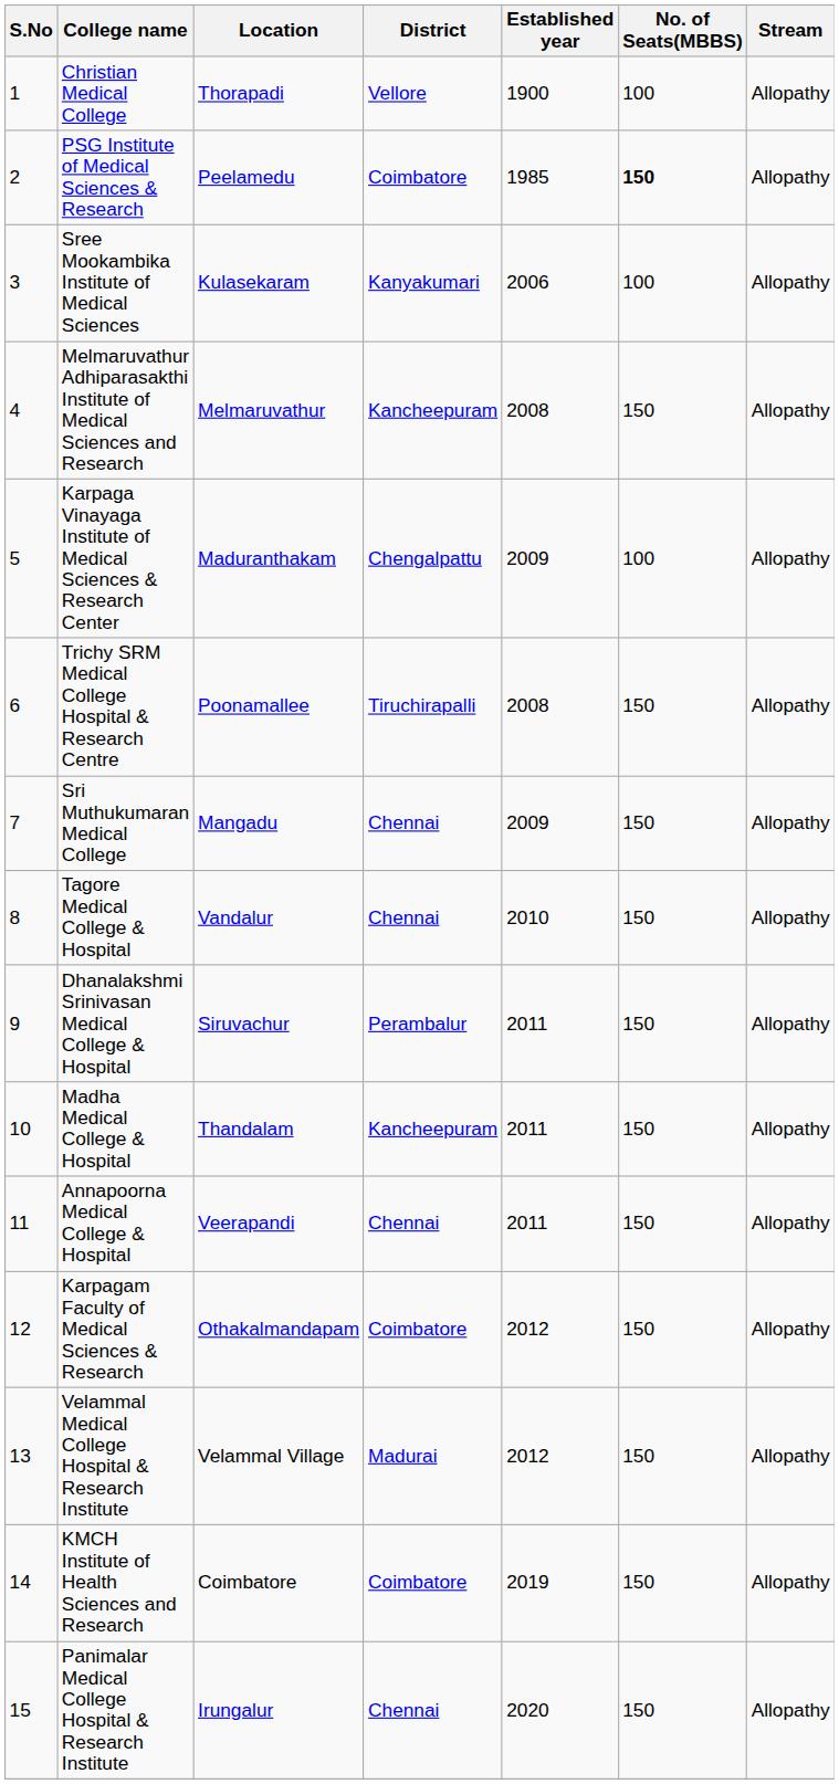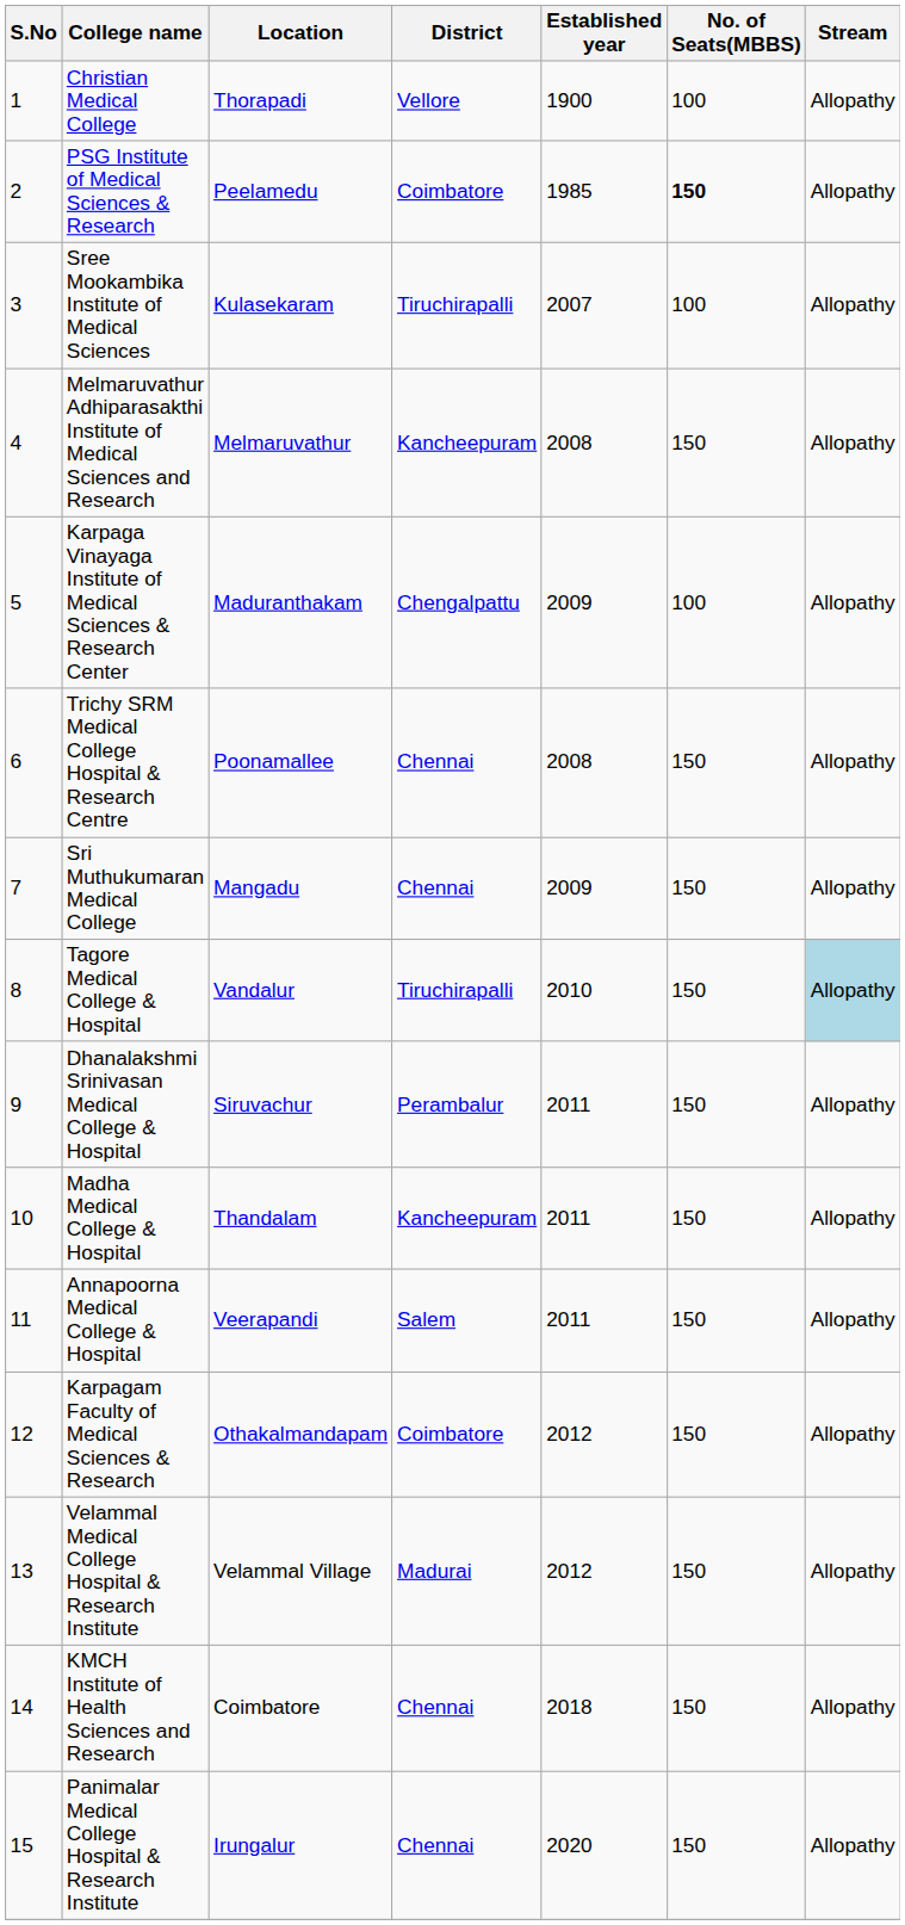 <table class="wikitable sortable">
 <tr>
 <th>S.No</th>
 <th>College name</th>
 <th>Location</th>
 <th>District</th>
 <th>Established year</th>
 <th>No. of Seats(MBBS)</th>
 <th>Stream</th>
 </tr>
 <tr>
 <td>1</td>
 <td><a href='#'>Christian Medical College</a></td>
 <td><a href='#'>Thorapadi</a></td>
 <td><a href='#'>Vellore</a></td>
 <td>1900</td>
 <td>100</td>
 <td>Allopathy</td>
 </tr>
 <tr>
 <td>2</td>
 <td><a href='#'>PSG Institute of Medical Sciences & Research</a></td>
 <td><a href='#'>Peelamedu</a></td>
 <td><a href='#'>Coimbatore</a></td>
 <td>1985</td>
 <td><strong>150</strong></td>
 <td>Allopathy</td>
 </tr>
 <tr>
 <td>3</td>
 <td>Sree Mookambika Institute of Medical Sciences</td>
 <td><a href='#'>Kulasekaram</a></td>
-<td><a href='#'>Kanyakumari</a></td>
-<td>2006</td>
+<td><a href='#'>Tiruchirapalli</a></td>
+<td>2007</td>
 <td>100</td>
 <td>Allopathy</td>
 </tr>
 <tr>
 <td>4</td>
 <td>Melmaruvathur Adhiparasakthi Institute of Medical Sciences and Research</td>
 <td><a href='#'>Melmaruvathur</a></td>
 <td><a href='#'>Kancheepuram</a></td>
 <td>2008</td>
 <td>150</td>
 <td>Allopathy</td>
 </tr>
 <tr>
 <td>5</td>
 <td>Karpaga Vinayaga Institute of Medical Sciences & Research Center</td>
 <td><a href='#'>Maduranthakam</a></td>
 <td><a href='#'>Chengalpattu</a></td>
 <td>2009</td>
 <td>100</td>
 <td>Allopathy</td>
 </tr>
 <tr>
 <td>6</td>
 <td>Trichy SRM Medical College Hospital & Research Centre</td>
 <td><a href='#'>Poonamallee</a></td>
-<td><a href='#'>Tiruchirapalli</a></td>
+<td><a href='#'>Chennai</a></td>
 <td>2008</td>
 <td>150</td>
 <td>Allopathy</td>
 </tr>
 <tr>
 <td>7</td>
 <td>Sri Muthukumaran Medical College</td>
 <td><a href='#'>Mangadu</a></td>
 <td><a href='#'>Chennai</a></td>
 <td>2009</td>
 <td>150</td>
 <td>Allopathy</td>
 </tr>
 <tr>
 <td>8</td>
 <td>Tagore Medical College & Hospital</td>
 <td><a href='#'>Vandalur</a></td>
-<td><a href='#'>Chennai</a></td>
+<td><a href='#'>Tiruchirapalli</a></td>
 <td>2010</td>
 <td>150</td>
-<td>Allopathy</td>
+<td style="background: lightblue;">Allopathy</td>
 </tr>
 <tr>
 <td>9</td>
 <td>Dhanalakshmi Srinivasan Medical College & Hospital</td>
 <td><a href='#'>Siruvachur</a></td>
 <td><a href='#'>Perambalur</a></td>
 <td>2011</td>
 <td>150</td>
 <td>Allopathy</td>
 </tr>
 <tr>
 <td>10</td>
 <td>Madha Medical College & Hospital</td>
 <td><a href='#'>Thandalam</a></td>
 <td><a href='#'>Kancheepuram</a></td>
 <td>2011</td>
 <td>150</td>
 <td>Allopathy</td>
 </tr>
 <tr>
 <td>11</td>
 <td>Annapoorna Medical College & Hospital</td>
 <td><a href='#'>Veerapandi</a></td>
-<td><a href='#'>Chennai</a></td>
+<td><a href='#'>Salem</a></td>
 <td>2011</td>
 <td>150</td>
 <td>Allopathy</td>
 </tr>
 <tr>
 <td>12</td>
 <td>Karpagam Faculty of Medical Sciences & Research</td>
 <td><a href='#'>Othakalmandapam</a></td>
 <td><a href='#'>Coimbatore</a></td>
 <td>2012</td>
 <td>150</td>
 <td>Allopathy</td>
 </tr>
 <tr>
 <td>13</td>
 <td>Velammal Medical College Hospital & Research Institute</td>
 <td>Velammal Village</td>
 <td><a href='#'>Madurai</a></td>
 <td>2012</td>
 <td>150</td>
 <td>Allopathy</td>
 </tr>
 <tr>
 <td>14</td>
 <td>KMCH Institute of Health Sciences and Research</td>
 <td>Coimbatore</td>
-<td><a href='#'>Coimbatore</a></td>
-<td>2019</td>
+<td><a href='#'>Chennai</a></td>
+<td>2018</td>
 <td>150</td>
 <td>Allopathy</td>
 </tr>
 <tr>
 <td>15</td>
 <td>Panimalar Medical College Hospital & Research Institute</td>
 <td><a href='#'>Irungalur</a></td>
 <td><a href='#'>Chennai</a></td>
 <td>2020</td>
 <td>150</td>
 <td>Allopathy</td>
 </tr>
 <tr>
 </tr>
 </table>
